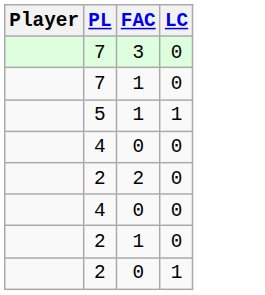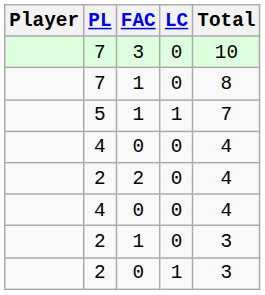 <table class="wikitable sortable">
 <tr>
 <th>Player</th>
 <th><a href='#'>PL</a></th>
 <th><a href='#'>FAC</a></th>
 <th><a href='#'>LC</a></th>
+<th>Total</th>
 </tr>
 <tr style="background:#dfd;">
 <td> </td>
 <td align=center>7</td>
 <td align=center>3</td>
 <td align=center>0</td>
+<td align=center>10</td>
 </tr>
 <tr>
 <td> </td>
 <td align=center>7</td>
 <td align=center>1</td>
 <td align=center>0</td>
+<td align=center>8</td>
 </tr>
 <tr>
 <td> </td>
 <td align=center>5</td>
 <td align=center>1</td>
 <td align=center>1</td>
+<td align=center>7</td>
 </tr>
 <tr>
 <td> </td>
 <td align=center>4</td>
 <td align=center>0</td>
 <td align=center>0</td>
+<td align=center>4</td>
 </tr>
 <tr>
 <td> </td>
 <td align=center>2</td>
 <td align=center>2</td>
 <td align=center>0</td>
+<td align=center>4</td>
 </tr>
 <tr>
 <td> </td>
 <td align=center>4</td>
 <td align=center>0</td>
 <td align=center>0</td>
+<td align=center>4</td>
 </tr>
 <tr>
 <td> </td>
 <td align=center>2</td>
 <td align=center>1</td>
 <td align=center>0</td>
+<td align=center>3</td>
 </tr>
 <tr>
 <td> </td>
 <td align=center>2</td>
 <td align=center>0</td>
 <td align=center>1</td>
+<td align=center>3</td>
 </tr>
 </table>
